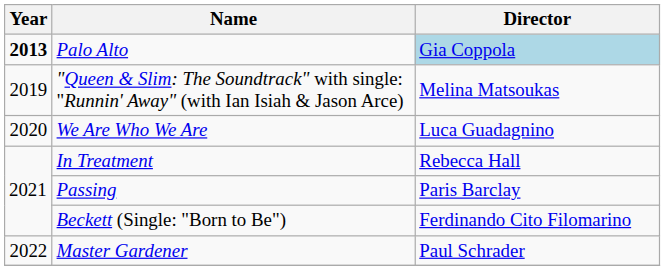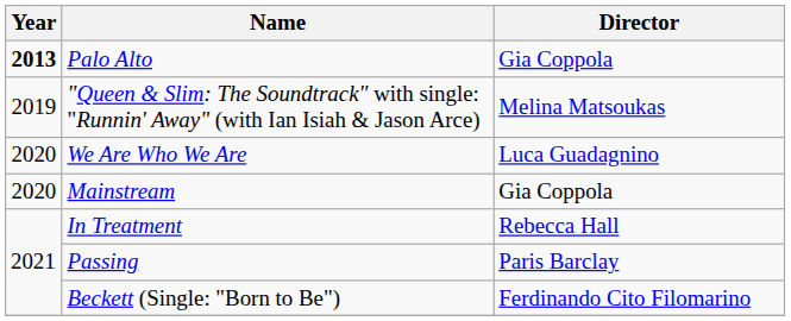 <table class="wikitable">
 <tr>
 <th width="33">Year</th>
 <th width="300">Name</th>
 <th width="200">Director</th>
 </tr>
 <tr>
 <td align="center"><strong>2013</strong></td>
 <td><em><a href='#'>Palo Alto</a></em></td>
-<td style="background: lightblue;"><a href='#'>Gia Coppola</a></td>
+<td><a href='#'>Gia Coppola</a></td>
 </tr>
 <tr>
 <td align="center">2019</td>
 <td><em>"<a href='#'>Queen & Slim</a>: The Soundtrack"</em> with single: "<em>Runnin' Away"</em> (with Ian Isiah & Jason Arce)</td>
 <td><a href='#'>Melina Matsoukas</a></td>
 </tr>
 <tr>
 <td align="center">2020</td>
 <td><em><a href='#'>We Are Who We Are</a></em></td>
 <td><a href='#'>Luca Guadagnino</a></td>
+</tr>
+<tr>
+<td align="center">2020</td>
+<td><em><a href='#'>Mainstream</a></em></td>
+<td>Gia Coppola</td>
 </tr>
 <tr>
 <td rowspan="3">2021</td>
 <td><em><a href='#'>In Treatment</a></em></td>
 <td><a href='#'>Rebecca Hall</a></td>
 </tr>
 <tr>
 <td><em><a href='#'>Passing</a></em></td>
 <td><a href='#'>Paris Barclay</a></td>
 </tr>
 <tr>
 <td><em><a href='#'>Beckett</a></em> (Single: "Born to Be")</td>
 <td><a href='#'>Ferdinando Cito Filomarino</a></td>
 </tr>
 <tr>
-<td align="center">2022</td>
-<td><em><a href='#'>Master Gardener</a></em></td>
-<td><a href='#'>Paul Schrader</a></td>
-</tr>
-<tr>
 </tr>
 </table>
